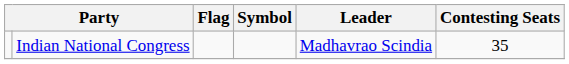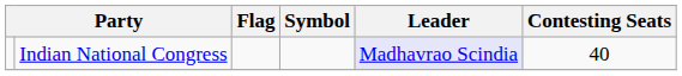 <table class="wikitable" style="text-align:center">
 <tr>
 <th colspan="2">Party</th>
 <th>Flag</th>
 <th>Symbol</th>
 <th>Leader</th>
 <th>Contesting Seats</th>
 </tr>
 <tr>
 <td></td>
 <td><a href='#'>Indian National Congress</a></td>
 <td></td>
 <td></td>
-<td><a href='#'>Madhavrao Scindia</a></td>
-<td>35</td>
+<td style="background: lavender;"><a href='#'>Madhavrao Scindia</a></td>
+<td>40</td>
 </tr>
 <tr>
 </tr>
 </table>
